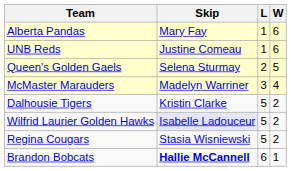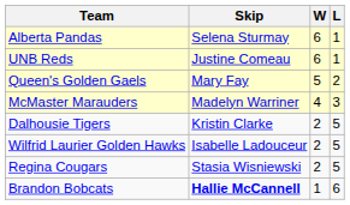 <table class=wikitable>
 <tr>
 <th>Team</th>
 <th>Skip</th>
+<th>W</th>
 <th>L</th>
-<th>W</th>
 </tr>
 <tr bgcolor=#ffffcc>
 <td> <a href='#'>Alberta Pandas</a></td>
-<td><a href='#'>Mary Fay</a></td>
+<td><a href='#'>Selena Sturmay</a></td>
+<td>6</td>
 <td>1</td>
-<td>6</td>
 </tr>
 <tr bgcolor=#ffffcc>
 <td> <a href='#'>UNB Reds</a></td>
 <td><a href='#'>Justine Comeau</a></td>
+<td>6</td>
 <td>1</td>
-<td>6</td>
 </tr>
 <tr bgcolor=#ffffcc>
 <td> <a href='#'>Queen's Golden Gaels</a></td>
-<td><a href='#'>Selena Sturmay</a></td>
+<td><a href='#'>Mary Fay</a></td>
+<td>5</td>
 <td>2</td>
-<td>5</td>
 </tr>
 <tr bgcolor=#ffffcc>
 <td> <a href='#'>McMaster Marauders</a></td>
 <td><a href='#'>Madelyn Warriner</a></td>
+<td>4</td>
 <td>3</td>
-<td>4</td>
 </tr>
 <tr>
 <td> <a href='#'>Dalhousie Tigers</a></td>
 <td><a href='#'>Kristin Clarke</a></td>
+<td>2</td>
 <td>5</td>
-<td>2</td>
 </tr>
 <tr>
 <td> <a href='#'>Wilfrid Laurier Golden Hawks</a></td>
-<td style="background: lavender;"><a href='#'>Isabelle Ladouceur</a></td>
+<td><a href='#'>Isabelle Ladouceur</a></td>
+<td>2</td>
 <td>5</td>
-<td>2</td>
 </tr>
 <tr>
 <td> <a href='#'>Regina Cougars</a></td>
 <td><a href='#'>Stasia Wisniewski</a></td>
+<td>2</td>
 <td>5</td>
-<td>2</td>
 </tr>
 <tr>
 <td> <a href='#'>Brandon Bobcats</a></td>
 <td><strong><a href='#'>Hallie McCannell</a></strong></td>
+<td>1</td>
 <td>6</td>
-<td>1</td>
 </tr>
 </table>
